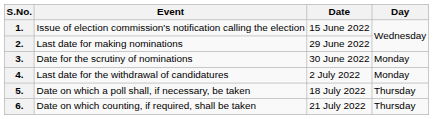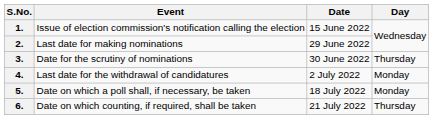 <table class="wikitable">
 <tr>
 <th>S.No.</th>
 <th><strong>Event</strong></th>
 <th><strong>Date</strong></th>
 <th><strong>Day</strong></th>
 </tr>
 <tr>
 <th>1.</th>
 <td>Issue of election commission's notification calling the election</td>
 <td>15 June 2022</td>
 <td rowspan="2">Wednesday</td>
 </tr>
 <tr>
 <th>2.</th>
 <td>Last date for making nominations</td>
 <td>29 June 2022</td>
 </tr>
 <tr>
 <th>3.</th>
 <td>Date for the scrutiny of nominations</td>
 <td>30 June 2022</td>
-<td>Monday</td>
+<td>Thursday</td>
 </tr>
 <tr>
 <th>4.</th>
 <td>Last date for the withdrawal of candidatures</td>
 <td>2 July 2022</td>
 <td>Monday</td>
 </tr>
 <tr>
 <th>5.</th>
 <td>Date on which a poll shall, if necessary, be taken</td>
 <td>18 July 2022</td>
-<td>Thursday</td>
+<td>Monday</td>
 </tr>
 <tr>
 <th>6.</th>
 <td>Date on which counting, if required, shall be taken</td>
 <td>21 July 2022</td>
 <td>Thursday</td>
 </tr>
 </table>
